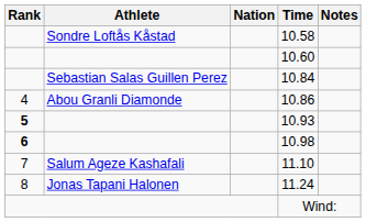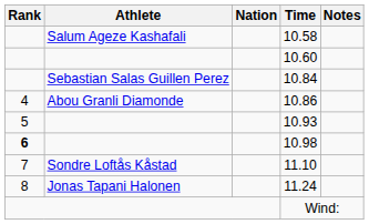 <table class="wikitable sortable" style="text-align:center;">
 <tr>
 <th scope="col" style="width: 10px;">Rank</th>
 <th scope="col">Athlete</th>
 <th scope="col">Nation</th>
 <th scope="col">Time</th>
 <th scope="col">Notes</th>
 </tr>
 <tr>
 <td></td>
-<td align=left><a href='#'>Sondre Loftås Kåstad</a></td>
+<td align=left><a href='#'>Salum Ageze Kashafali</a></td>
 <td align=left></td>
 <td>10.58</td>
 <td></td>
 </tr>
 <tr>
 <td></td>
 <td align=left></td>
 <td align=left></td>
 <td>10.60</td>
 <td></td>
 </tr>
 <tr>
 <td></td>
 <td align=left><a href='#'>Sebastian Salas Guillen Perez</a></td>
 <td align=left></td>
 <td>10.84</td>
 <td></td>
 </tr>
 <tr>
 <td>4</td>
 <td align=left><a href='#'>Abou Granli Diamonde</a></td>
 <td align=left></td>
 <td>10.86</td>
 <td></td>
 </tr>
 <tr>
-<td><strong>5</strong></td>
+<td>5</td>
 <td align=left></td>
 <td align=left></td>
 <td>10.93</td>
 <td></td>
 </tr>
 <tr>
 <td><strong>6</strong></td>
 <td align=left></td>
 <td align=left></td>
 <td>10.98</td>
 <td></td>
 </tr>
 <tr>
 <td>7</td>
-<td align=left><a href='#'>Salum Ageze Kashafali</a></td>
+<td align=left><a href='#'>Sondre Loftås Kåstad</a></td>
 <td align=left></td>
 <td>11.10</td>
 <td></td>
 </tr>
 <tr>
 <td>8</td>
 <td align=left><a href='#'>Jonas Tapani Halonen</a></td>
 <td align=left></td>
 <td>11.24</td>
 <td></td>
 </tr>
 <tr class="sortbottom">
 <td colspan="3"></td>
 <td colspan="2">Wind: </td>
 </tr>
 </table>
